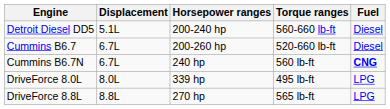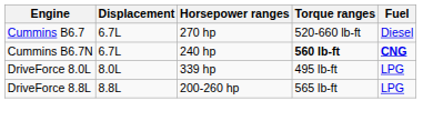 <table class="wikitable" border="1">
 <tr>
 <th>Engine</th>
 <th>Displacement</th>
 <th>Horsepower ranges</th>
 <th>Torque ranges</th>
 <th>Fuel</th>
 </tr>
 <tr>
-<td><a href='#'>Detroit Diesel</a> DD5</td>
-<td>5.1L</td>
-<td>200-240 hp</td>
-<td>560-660 <a href='#'>lb-ft</a></td>
-<td><a href='#'>Diesel</a></td>
-</tr>
-<tr>
 <td><a href='#'>Cummins</a> B6.7</td>
 <td>6.7L</td>
-<td>200-260 hp</td>
+<td>270 hp</td>
 <td>520-660 lb-ft</td>
 <td><a href='#'>Diesel</a></td>
 </tr>
 <tr>
 <td>Cummins B6.7N</td>
 <td>6.7L</td>
 <td>240 hp</td>
-<td>560 lb-ft</td>
+<td><strong>560 lb-ft</strong></td>
 <td><strong><a href='#'>CNG</a></strong></td>
 </tr>
 <tr>
 <td>DriveForce 8.0L</td>
 <td>8.0L</td>
 <td>339 hp</td>
 <td>495 lb-ft</td>
 <td><a href='#'>LPG</a></td>
 </tr>
 <tr>
 <td>DriveForce 8.8L</td>
 <td>8.8L</td>
-<td>270 hp</td>
+<td>200-260 hp</td>
 <td>565 lb-ft</td>
 <td><a href='#'>LPG</a></td>
 </tr>
 </table>
